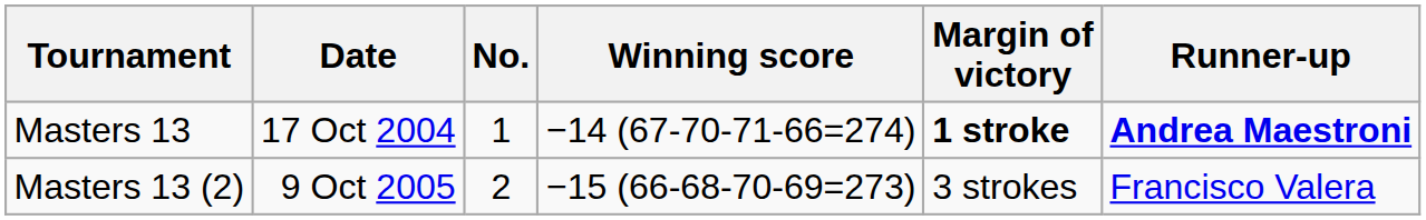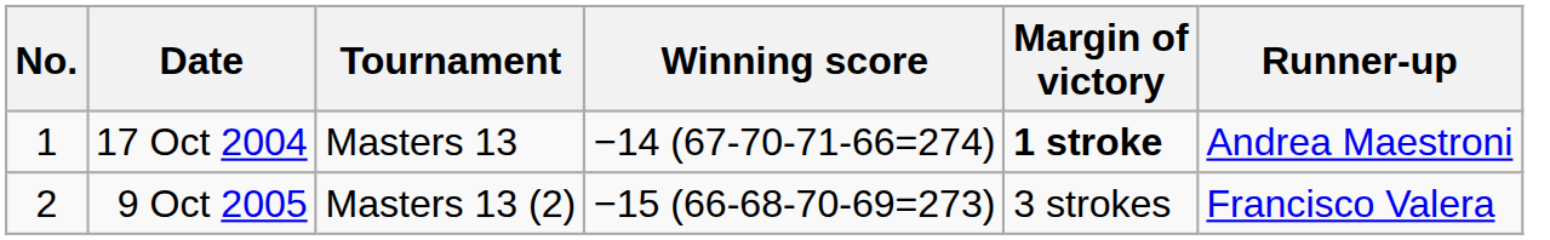 <table class="wikitable" style="font-size:95%;">
 <tr>
+<th>No.</th>
+<th>Date</th>
 <th>Tournament</th>
-<th>Date</th>
-<th>No.</th>
 <th>Winning score</th>
 <th>Margin of<br>victory</th>
 <th>Runner-up</th>
 </tr>
 <tr>
+<td align=center>1</td>
+<td align=right>17 Oct <a href='#'>2004</a></td>
 <td>Masters 13</td>
-<td align=right>17 Oct <a href='#'>2004</a></td>
-<td align=center>1</td>
 <td>−14 (67-70-71-66=274)</td>
 <td><strong>1 stroke</strong></td>
-<td><strong> <a href='#'>Andrea Maestroni</a></strong></td>
+<td> <a href='#'>Andrea Maestroni</a></td>
 </tr>
 <tr>
+<td align=center>2</td>
+<td align=right>9 Oct <a href='#'>2005</a></td>
 <td>Masters 13 (2)</td>
-<td align=right>9 Oct <a href='#'>2005</a></td>
-<td align=center>2</td>
 <td>−15 (66-68-70-69=273)</td>
 <td>3 strokes</td>
 <td> <a href='#'>Francisco Valera</a></td>
 </tr>
 </table>
